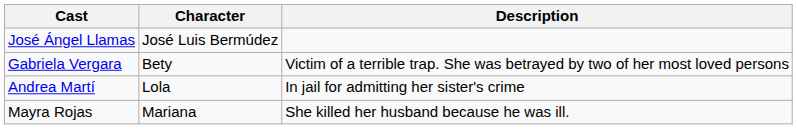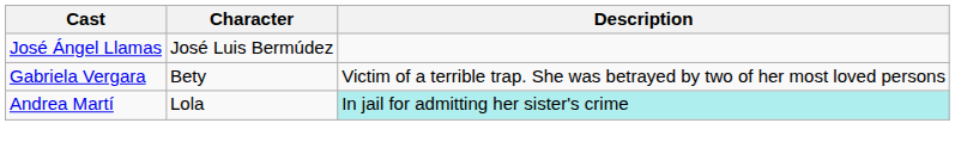 <table class="wikitable">
 <tr>
 <th>Cast</th>
 <th>Character</th>
 <th>Description</th>
 </tr>
 <tr>
 <td><a href='#'>José Ángel Llamas</a></td>
 <td>José Luis Bermúdez</td>
 <td></td>
 </tr>
 <tr>
 <td><a href='#'>Gabriela Vergara</a></td>
 <td>Bety</td>
 <td>Victim of a terrible trap. She was betrayed by two of her most loved persons</td>
 </tr>
 <tr>
 <td><a href='#'>Andrea Martí</a></td>
 <td>Lola</td>
-<td>In jail for admitting her sister's crime</td>
-</tr>
-<tr>
-<td>Mayra Rojas</td>
-<td>Mariana</td>
-<td>She killed her husband because he was ill.</td>
+<td style="background: paleturquoise;">In jail for admitting her sister's crime</td>
 </tr>
 </table>
